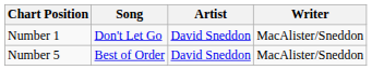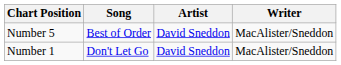 <table class="wikitable">
 <tr>
 <th>Chart Position</th>
 <th>Song</th>
 <th>Artist</th>
 <th>Writer</th>
 </tr>
 <tr>
+<td>Number 5 </td>
+<td><a href='#'>Best of Order</a></td>
+<td><a href='#'>David Sneddon</a></td>
+<td>MacAlister/Sneddon</td>
+</tr>
+<tr>
 <td>Number 1 </td>
 <td><a href='#'>Don't Let Go</a></td>
 <td><a href='#'>David Sneddon</a></td>
 <td>MacAlister/Sneddon</td>
 </tr>
-<tr>
-<td>Number 5 </td>
-<td><a href='#'>Best of Order</a></td>
-<td><a href='#'>David Sneddon</a></td>
-<td>MacAlister/Sneddon</td>
-</tr>
 </table>
